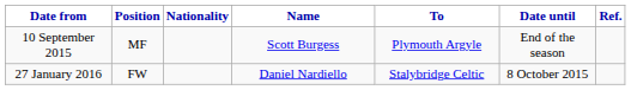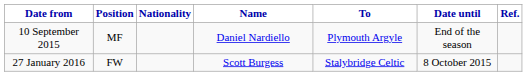 <table class="wikitable"  style="text-align:center; font-size:90%; ">
 <tr>
 <th style="background:#FFFFFF; color:#0000AA; width:110px;">Date from</th>
 <th style="background:#FFFFFF; color:#0000AA; width:50px;">Position</th>
 <th style="background:#FFFFFF; color:#0000AA; width:50px;">Nationality</th>
 <th style="background:#FFFFFF; color:#0000AA; width:150px;">Name</th>
 <th style="background:#FFFFFF; color:#0000AA; width:130px;">To</th>
 <th style="background:#FFFFFF; color:#0000AA; width:100px;">Date until</th>
 <th style="background:#FFFFFF; color:#0000AA; width:25px;">Ref.</th>
 </tr>
 <tr>
 <td>10 September 2015</td>
 <td>MF</td>
 <td></td>
-<td><a href='#'>Scott Burgess</a></td>
+<td><a href='#'>Daniel Nardiello</a></td>
 <td><a href='#'>Plymouth Argyle</a></td>
 <td>End of the season</td>
 <td></td>
 </tr>
 <tr>
 <td>27 January 2016</td>
 <td>FW</td>
 <td></td>
-<td><a href='#'>Daniel Nardiello</a></td>
+<td><a href='#'>Scott Burgess</a></td>
 <td><a href='#'>Stalybridge Celtic</a></td>
 <td>8 October 2015</td>
 <td></td>
 </tr>
 </table>
